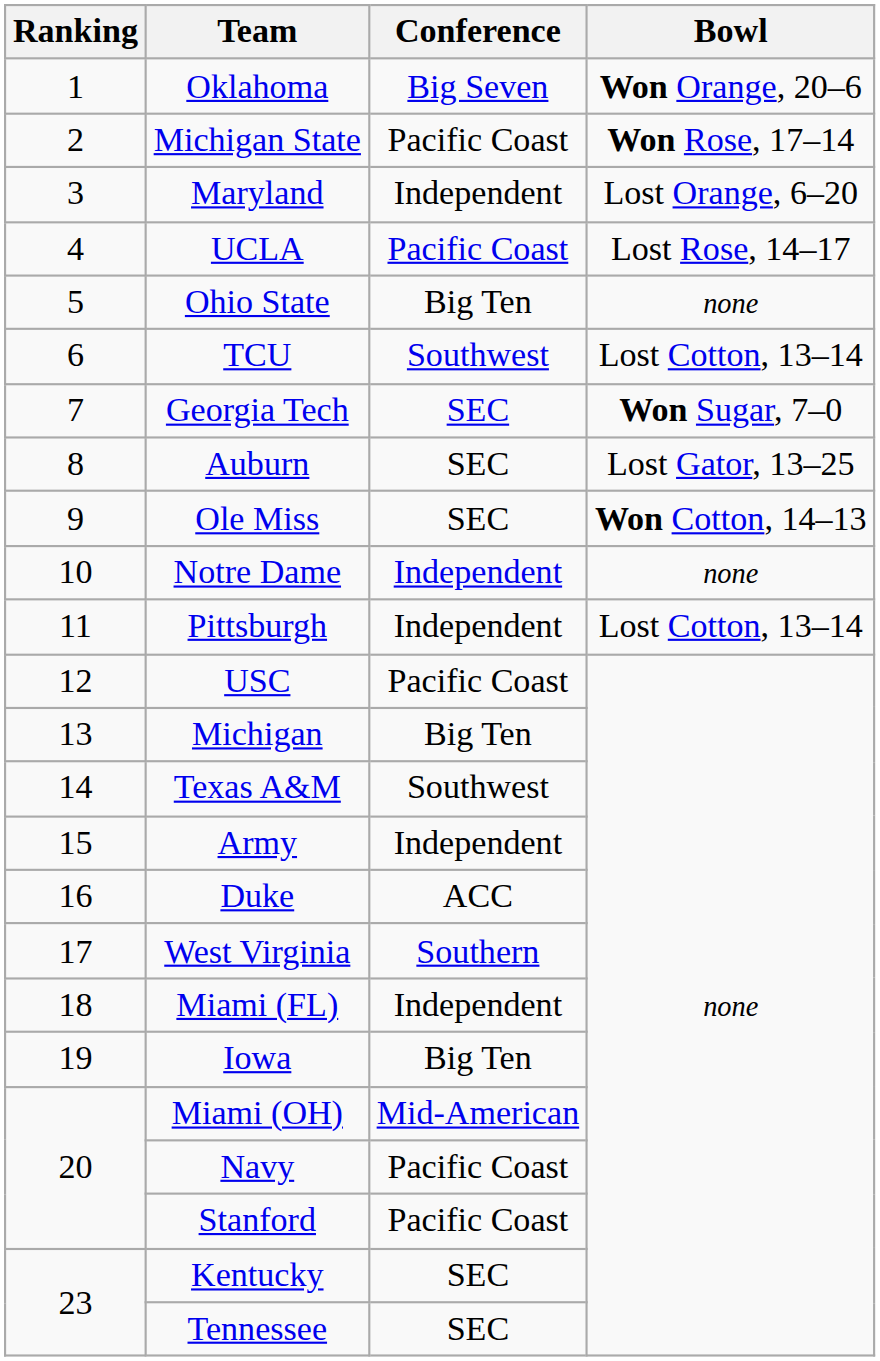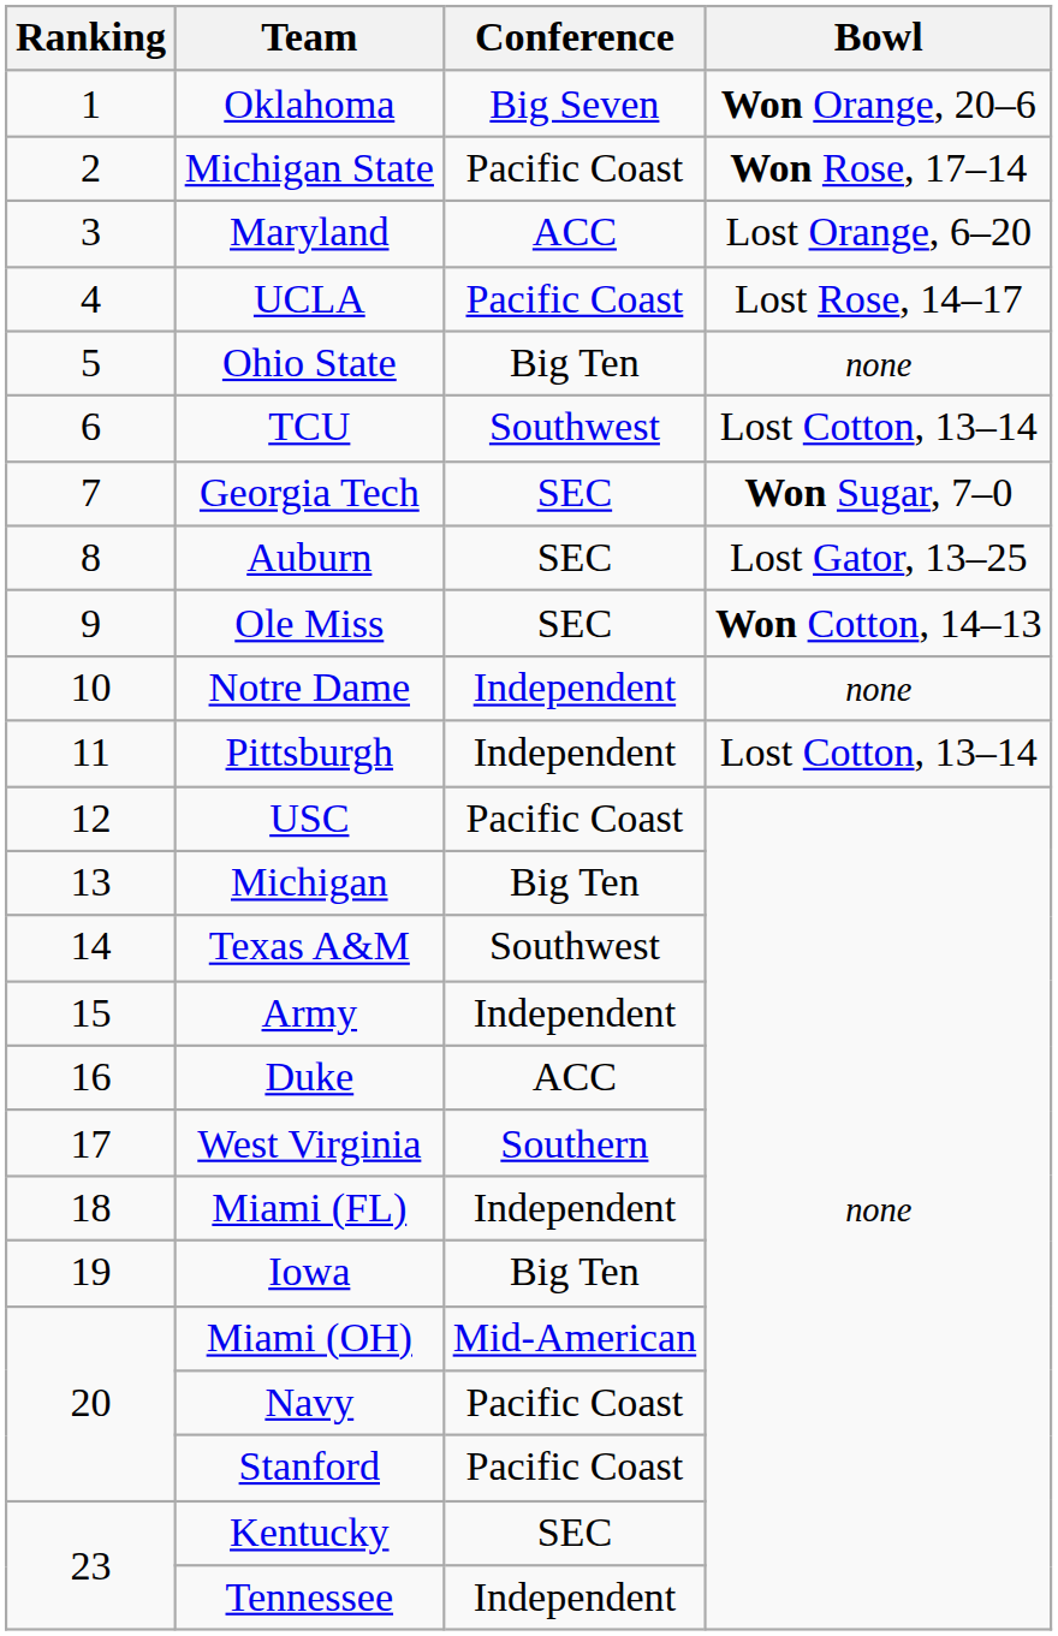 <table class=wikitable style="text-align:center">
 <tr>
 <th>Ranking</th>
 <th>Team</th>
 <th>Conference</th>
 <th>Bowl</th>
 </tr>
 <tr>
 <td>1</td>
 <td><a href='#'>Oklahoma</a></td>
 <td><a href='#'>Big Seven</a></td>
 <td><strong>Won</strong> <a href='#'>Orange</a>, 20–6</td>
 </tr>
 <tr>
 <td>2</td>
 <td><a href='#'>Michigan State</a></td>
 <td>Pacific Coast</td>
 <td><strong>Won</strong> <a href='#'>Rose</a>, 17–14</td>
 </tr>
 <tr>
 <td>3</td>
 <td><a href='#'>Maryland</a></td>
-<td>Independent</td>
+<td><a href='#'>ACC</a></td>
 <td>Lost <a href='#'>Orange</a>, 6–20</td>
 </tr>
 <tr>
 <td>4</td>
 <td><a href='#'>UCLA</a></td>
 <td><a href='#'>Pacific Coast</a></td>
 <td>Lost <a href='#'>Rose</a>, 14–17</td>
 </tr>
 <tr>
 <td>5</td>
 <td><a href='#'>Ohio State</a></td>
 <td>Big Ten</td>
 <td><small><em>none</em></small></td>
 </tr>
 <tr>
 <td>6</td>
 <td><a href='#'>TCU</a></td>
 <td><a href='#'>Southwest</a></td>
 <td>Lost <a href='#'>Cotton</a>, 13–14</td>
 </tr>
 <tr>
 <td>7</td>
 <td><a href='#'>Georgia Tech</a></td>
 <td><a href='#'>SEC</a></td>
 <td><strong>Won</strong> <a href='#'>Sugar</a>, 7–0</td>
 </tr>
 <tr>
 <td>8</td>
 <td><a href='#'>Auburn</a></td>
 <td>SEC</td>
 <td>Lost <a href='#'>Gator</a>, 13–25</td>
 </tr>
 <tr>
 <td>9</td>
 <td><a href='#'>Ole Miss</a></td>
 <td>SEC</td>
 <td><strong>Won</strong> <a href='#'>Cotton</a>, 14–13</td>
 </tr>
 <tr>
 <td>10</td>
 <td><a href='#'>Notre Dame</a></td>
 <td><a href='#'>Independent</a></td>
 <td><small><em>none</em></small></td>
 </tr>
 <tr>
 <td>11</td>
 <td><a href='#'>Pittsburgh</a></td>
 <td>Independent</td>
 <td>Lost <a href='#'>Cotton</a>, 13–14</td>
 </tr>
 <tr>
 <td>12</td>
 <td><a href='#'>USC</a></td>
 <td>Pacific Coast</td>
 <td rowspan=13><small><em>none</em></small></td>
 </tr>
 <tr>
 <td>13</td>
 <td><a href='#'>Michigan</a></td>
 <td>Big Ten</td>
 </tr>
 <tr>
 <td>14</td>
 <td><a href='#'>Texas A&M</a></td>
 <td>Southwest</td>
 </tr>
 <tr>
 <td>15</td>
 <td><a href='#'>Army</a></td>
 <td>Independent</td>
 </tr>
 <tr>
 <td>16</td>
 <td><a href='#'>Duke</a></td>
 <td>ACC</td>
 </tr>
 <tr>
 <td>17</td>
 <td><a href='#'>West Virginia</a></td>
 <td><a href='#'>Southern</a></td>
 </tr>
 <tr>
 <td>18</td>
 <td><a href='#'>Miami (FL)</a></td>
 <td>Independent</td>
 </tr>
 <tr>
 <td>19</td>
 <td><a href='#'>Iowa</a></td>
 <td>Big Ten</td>
 </tr>
 <tr>
 <td rowspan=3>20</td>
 <td><a href='#'>Miami (OH)</a></td>
 <td><a href='#'>Mid-American</a></td>
 </tr>
 <tr>
 <td><a href='#'>Navy</a></td>
 <td>Pacific Coast</td>
 </tr>
 <tr>
 <td><a href='#'>Stanford</a></td>
 <td>Pacific Coast</td>
 </tr>
 <tr>
 <td rowspan=3>23</td>
 <td><a href='#'>Kentucky</a></td>
 <td>SEC</td>
 </tr>
 <tr>
 <td><a href='#'>Tennessee</a></td>
-<td>SEC</td>
+<td>Independent</td>
 </tr>
 </table>
